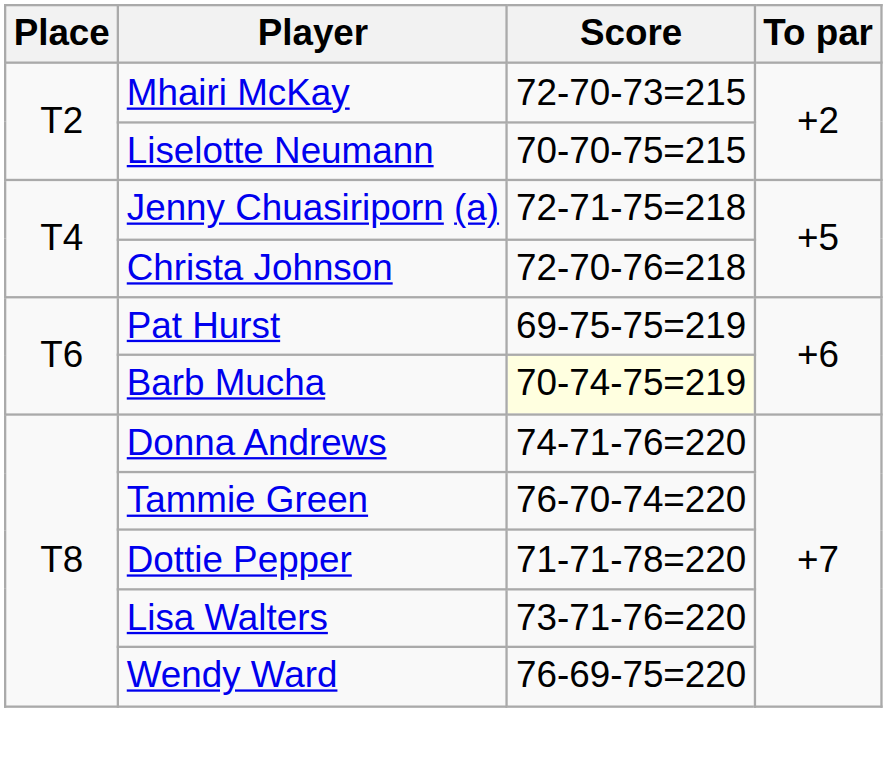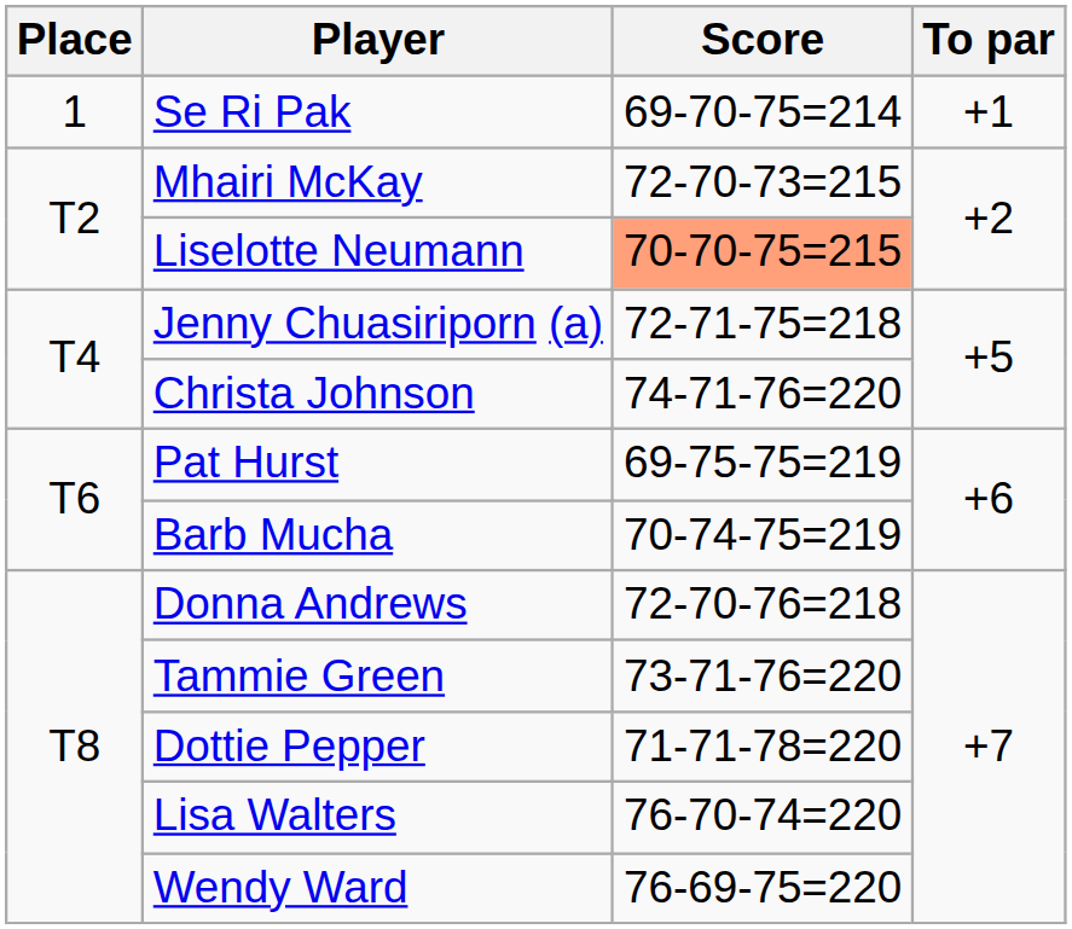 <table class="wikitable">
 <tr>
 <th>Place</th>
 <th>Player</th>
 <th>Score</th>
 <th>To par</th>
+</tr>
+<tr>
+<td align=center>1</td>
+<td> <a href='#'>Se Ri Pak</a></td>
+<td>69-70-75=214</td>
+<td align=center>+1</td>
 </tr>
 <tr>
 <td align=center rowspan=2>T2</td>
 <td> <a href='#'>Mhairi McKay</a></td>
 <td>72-70-73=215</td>
 <td align=center rowspan=2>+2</td>
 </tr>
 <tr>
 <td> <a href='#'>Liselotte Neumann</a></td>
-<td>70-70-75=215</td>
+<td style="background: lightsalmon;">70-70-75=215</td>
 </tr>
 <tr>
 <td align=center rowspan=2>T4</td>
 <td> <a href='#'>Jenny Chuasiriporn</a> <a href='#'>(a)</a></td>
 <td>72-71-75=218</td>
 <td align=center rowspan=2>+5</td>
 </tr>
 <tr>
 <td> <a href='#'>Christa Johnson</a></td>
-<td>72-70-76=218</td>
+<td>74-71-76=220</td>
 </tr>
 <tr>
 <td align=center rowspan=2>T6</td>
 <td> <a href='#'>Pat Hurst</a></td>
 <td>69-75-75=219</td>
 <td align=center rowspan=2>+6</td>
 </tr>
 <tr>
 <td> <a href='#'>Barb Mucha</a></td>
-<td style="background: lightyellow;">70-74-75=219</td>
+<td>70-74-75=219</td>
 </tr>
 <tr>
 <td align=center rowspan=5>T8</td>
 <td> <a href='#'>Donna Andrews</a></td>
-<td>74-71-76=220</td>
+<td>72-70-76=218</td>
 <td align=center rowspan=5>+7</td>
 </tr>
 <tr>
 <td> <a href='#'>Tammie Green</a></td>
-<td>76-70-74=220</td>
+<td>73-71-76=220</td>
 </tr>
 <tr>
 <td> <a href='#'>Dottie Pepper</a></td>
 <td>71-71-78=220</td>
 </tr>
 <tr>
 <td> <a href='#'>Lisa Walters</a></td>
-<td>73-71-76=220</td>
+<td>76-70-74=220</td>
 </tr>
 <tr>
 <td> <a href='#'>Wendy Ward</a></td>
 <td>76-69-75=220</td>
 </tr>
 </table>
